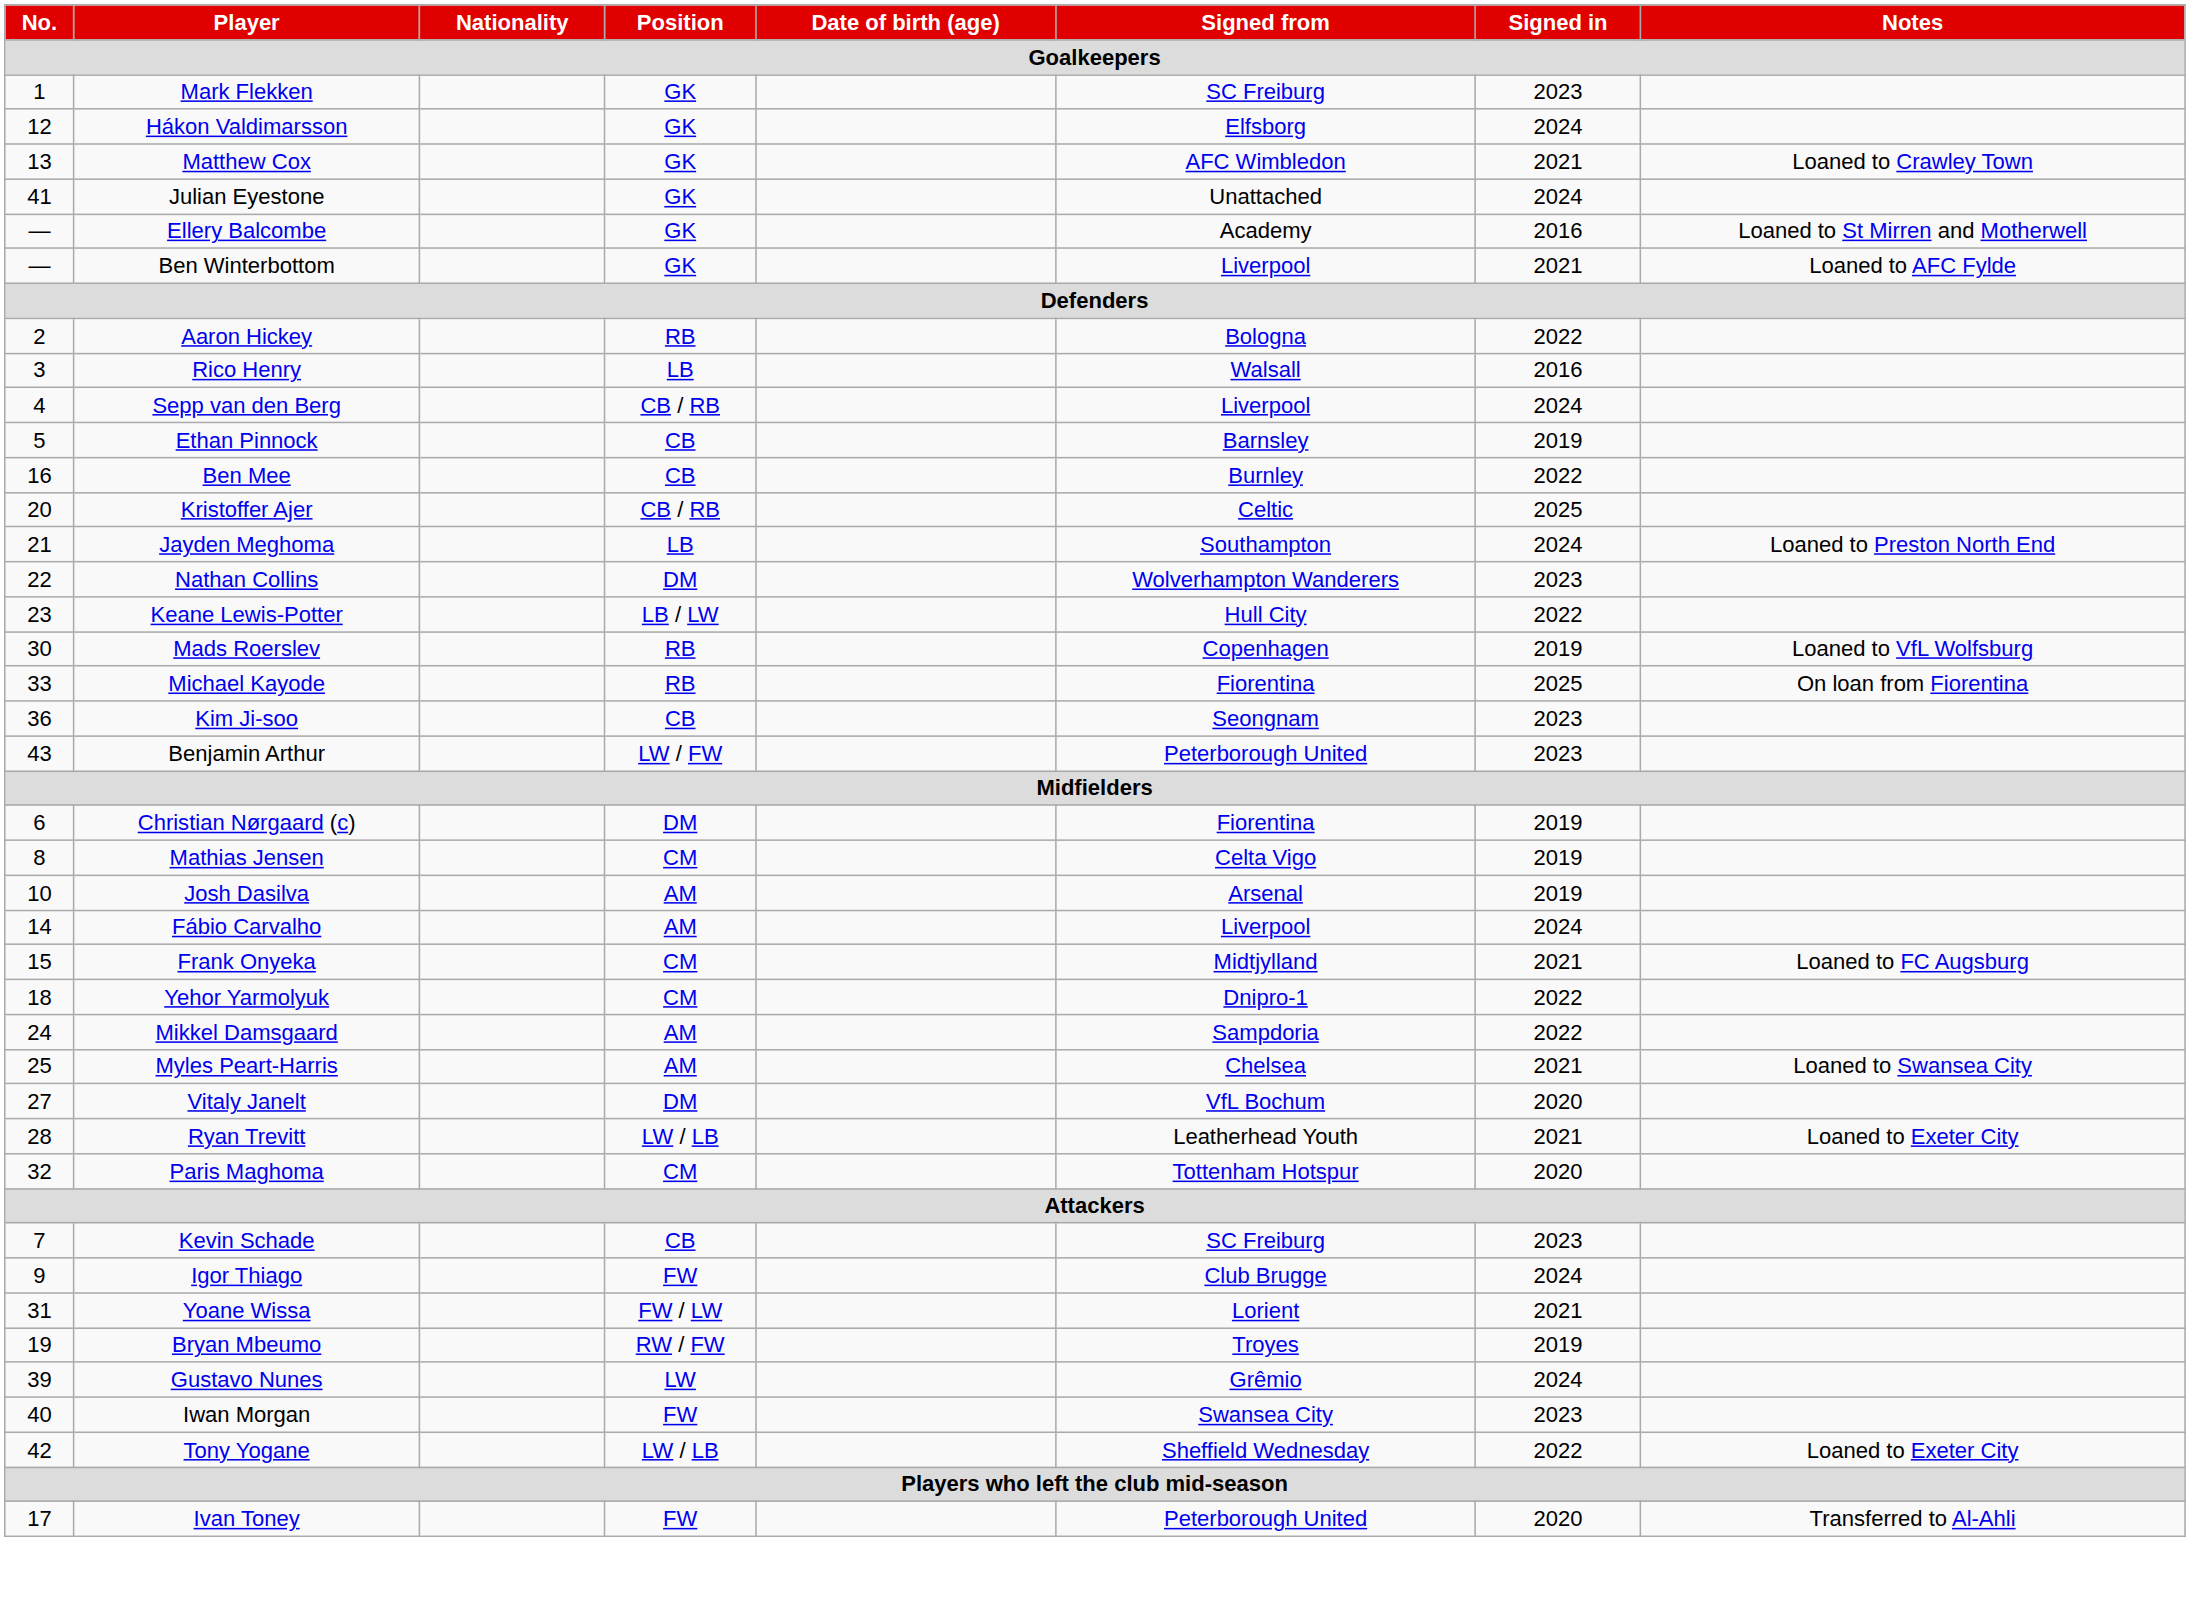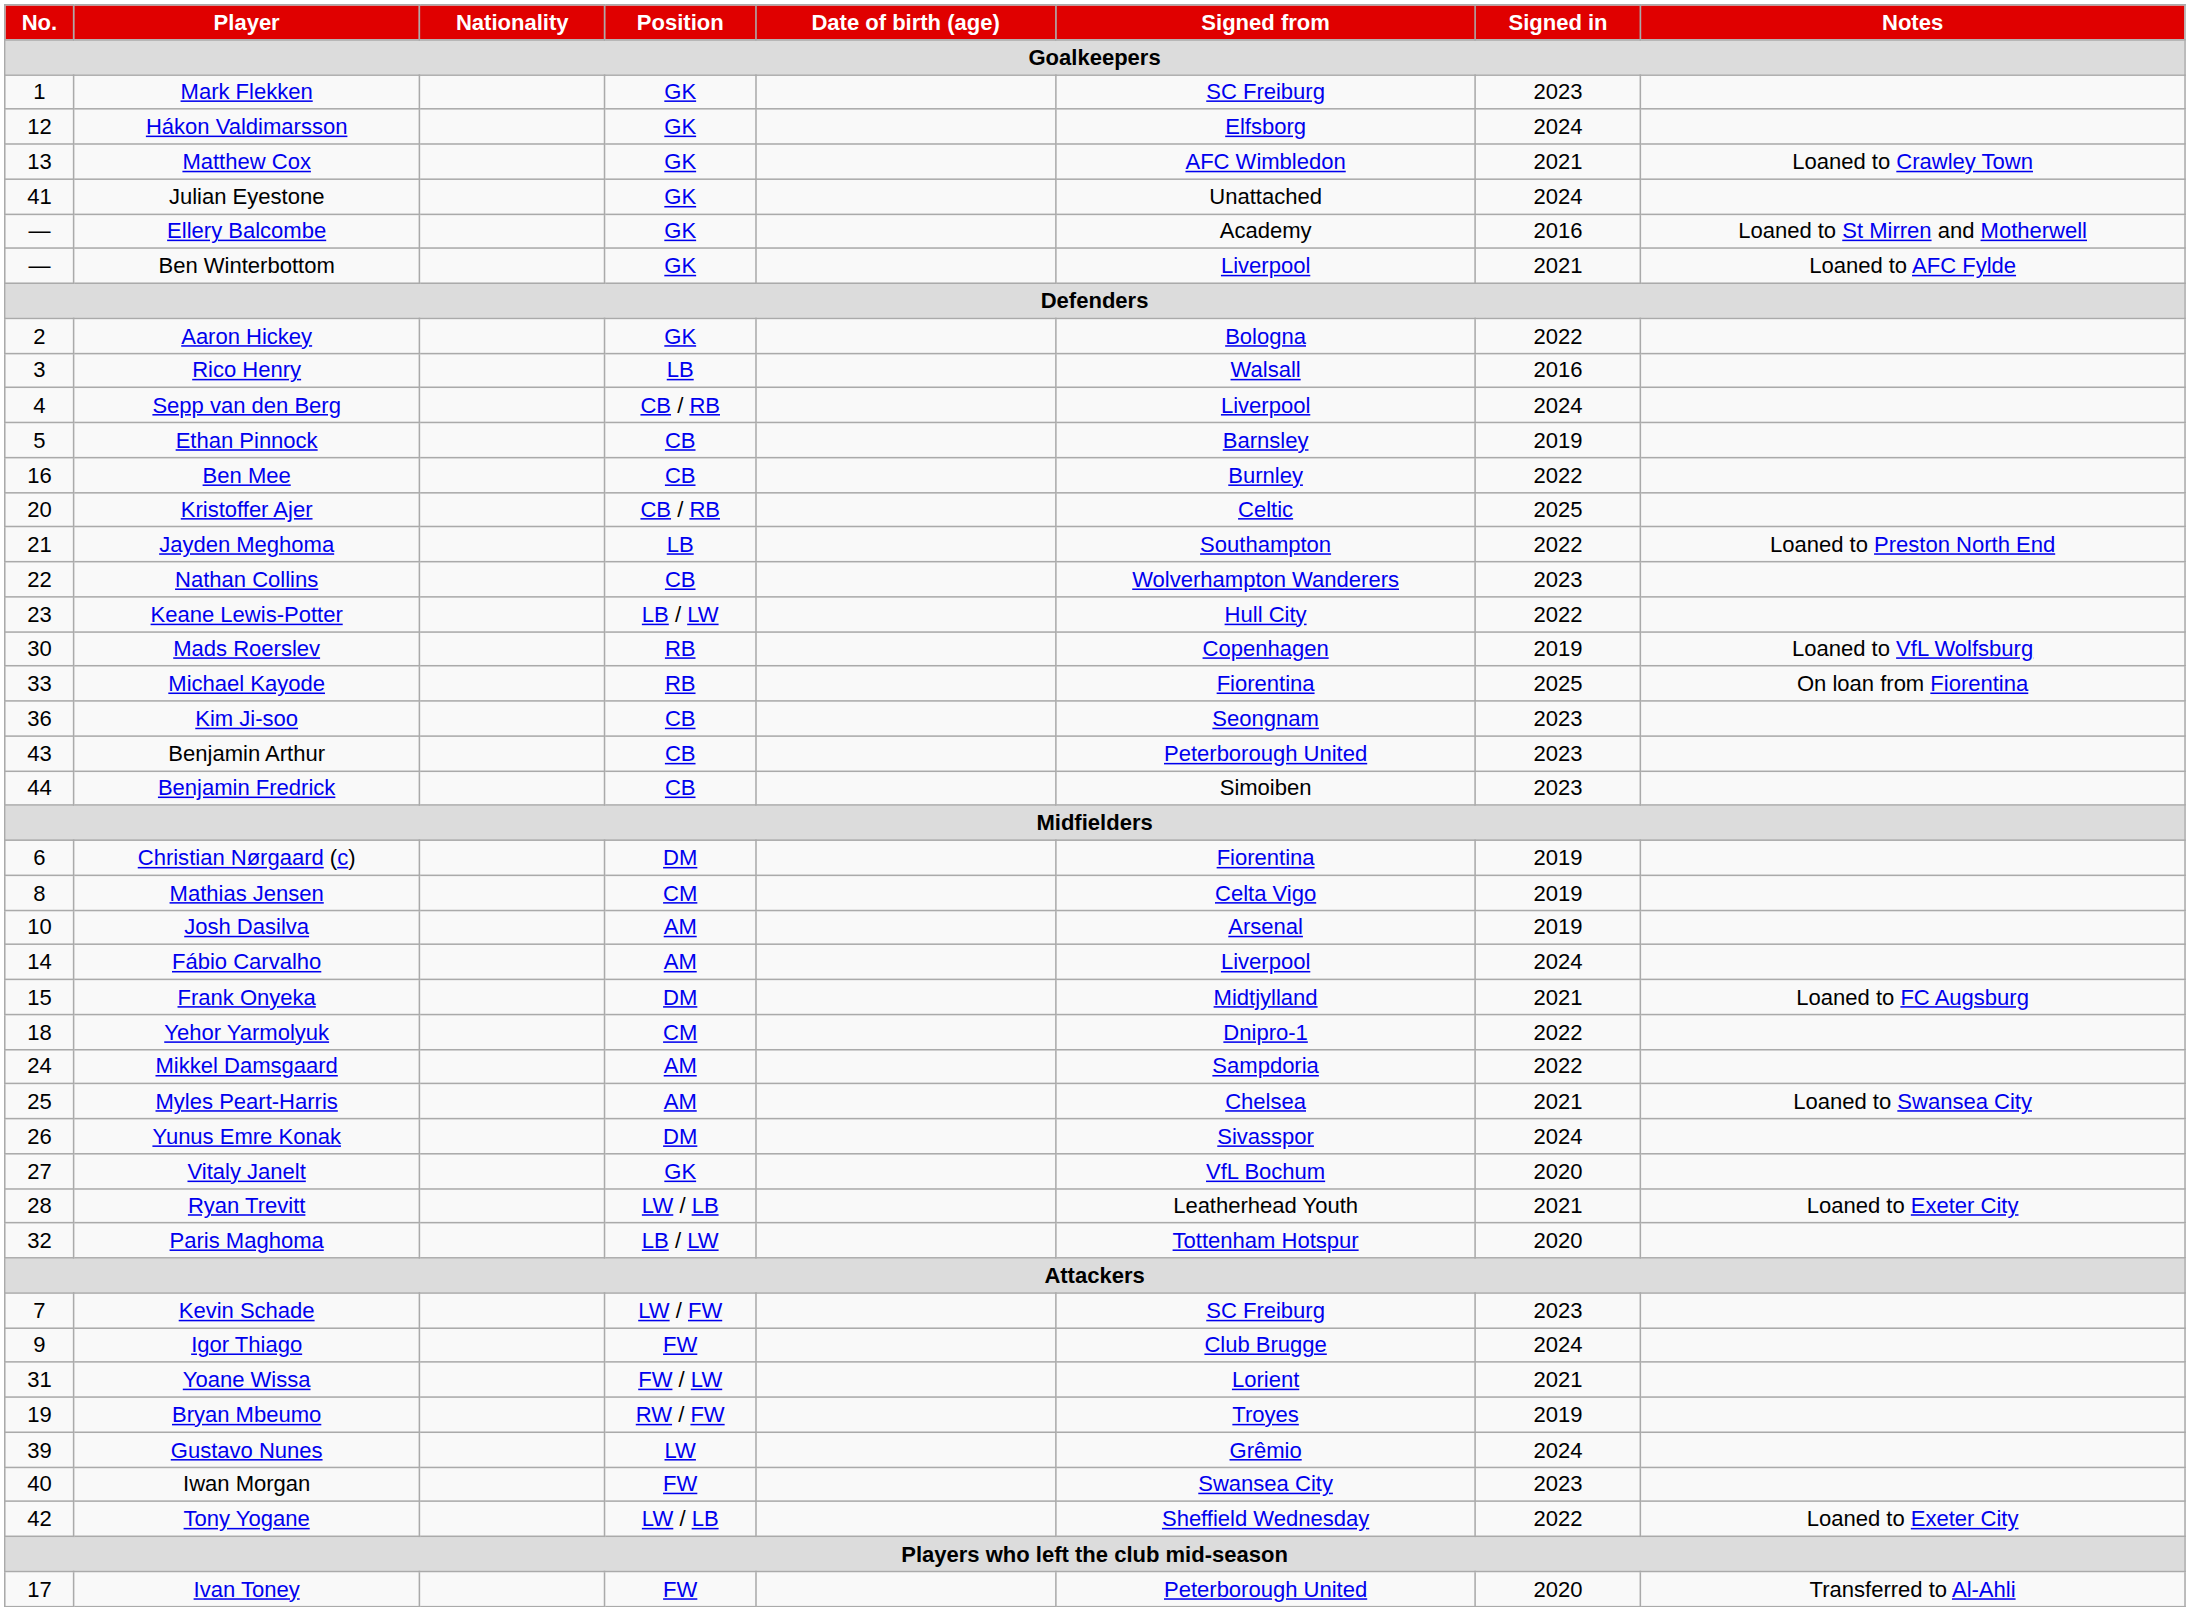 <table class="wikitable" style="text-align:center; font-size:90%; width:90%;">
 <tr>
 <th style="background:#E00000; color:white;">No.</th>
 <th style="background:#E00000; color:white;">Player</th>
 <th style="background:#E00000; color:white;">Nationality</th>
 <th style="background:#E00000; color:white;">Position</th>
 <th style="background:#E00000; color:white;">Date of birth (age)</th>
 <th style="background:#E00000; color:white;">Signed from</th>
 <th style="background:#E00000; color:white;">Signed in</th>
 <th style="background:#E00000; color:white;">Notes</th>
 </tr>
 <tr>
 <th colspan="8" scope="row" style="background:#dcdcdc;">Goalkeepers</th>
 </tr>
 <tr>
 <td>1</td>
 <td><a href='#'>Mark Flekken</a></td>
 <td></td>
 <td><a href='#'>GK</a></td>
 <td></td>
 <td><a href='#'>SC Freiburg</a></td>
 <td>2023</td>
 <td></td>
 </tr>
 <tr>
 <td>12</td>
 <td><a href='#'>Hákon Valdimarsson</a></td>
 <td></td>
 <td><a href='#'>GK</a></td>
 <td></td>
 <td><a href='#'>Elfsborg</a></td>
 <td>2024</td>
 <td></td>
 </tr>
 <tr>
 <td>13</td>
 <td><a href='#'>Matthew Cox</a></td>
 <td></td>
 <td><a href='#'>GK</a></td>
 <td></td>
 <td><a href='#'>AFC Wimbledon</a></td>
 <td>2021</td>
 <td>Loaned to <a href='#'>Crawley Town</a></td>
 </tr>
 <tr>
 <td>41</td>
 <td>Julian Eyestone</td>
 <td></td>
 <td><a href='#'>GK</a></td>
 <td></td>
 <td>Unattached</td>
 <td>2024</td>
 <td></td>
 </tr>
 <tr>
 <td>—</td>
 <td><a href='#'>Ellery Balcombe</a></td>
 <td></td>
 <td><a href='#'>GK</a></td>
 <td></td>
 <td>Academy</td>
 <td>2016</td>
 <td>Loaned to <a href='#'>St Mirren</a> and <a href='#'>Motherwell</a></td>
 </tr>
 <tr>
 <td>―</td>
 <td>Ben Winterbottom</td>
 <td></td>
 <td><a href='#'>GK</a></td>
 <td></td>
 <td><a href='#'>Liverpool</a></td>
 <td>2021</td>
 <td>Loaned to <a href='#'>AFC Fylde</a></td>
 </tr>
 <tr>
 <th colspan="8" scope="row" style="background:#dcdcdc;">Defenders</th>
 </tr>
 <tr>
 <td>2</td>
 <td><a href='#'>Aaron Hickey</a></td>
 <td></td>
-<td><a href='#'>RB</a></td>
+<td><a href='#'>GK</a></td>
 <td></td>
 <td><a href='#'>Bologna</a></td>
 <td>2022</td>
 <td></td>
 </tr>
 <tr>
 <td>3</td>
 <td><a href='#'>Rico Henry</a></td>
 <td></td>
 <td><a href='#'>LB</a></td>
 <td></td>
 <td><a href='#'>Walsall</a></td>
 <td>2016</td>
 <td></td>
 </tr>
 <tr>
 <td>4</td>
 <td><a href='#'>Sepp van den Berg</a></td>
 <td></td>
 <td><a href='#'>CB</a> / <a href='#'>RB</a></td>
 <td></td>
 <td><a href='#'>Liverpool</a></td>
 <td>2024</td>
 <td></td>
 </tr>
 <tr>
 <td>5</td>
 <td><a href='#'>Ethan Pinnock</a></td>
 <td></td>
 <td><a href='#'>CB</a></td>
 <td></td>
 <td><a href='#'>Barnsley</a></td>
 <td>2019</td>
 <td></td>
 </tr>
 <tr>
 <td>16</td>
 <td><a href='#'>Ben Mee</a></td>
 <td></td>
 <td><a href='#'>CB</a></td>
 <td></td>
 <td><a href='#'>Burnley</a></td>
 <td>2022</td>
 <td></td>
 </tr>
 <tr>
 <td>20</td>
 <td><a href='#'>Kristoffer Ajer</a></td>
 <td></td>
 <td><a href='#'>CB</a> / <a href='#'>RB</a></td>
 <td></td>
 <td><a href='#'>Celtic</a></td>
 <td>2025</td>
 <td></td>
 </tr>
 <tr>
 <td>21</td>
 <td><a href='#'>Jayden Meghoma</a></td>
 <td></td>
 <td><a href='#'>LB</a></td>
 <td></td>
 <td><a href='#'>Southampton</a></td>
-<td>2024</td>
+<td>2022</td>
 <td>Loaned to <a href='#'>Preston North End</a></td>
 </tr>
 <tr>
 <td>22</td>
 <td><a href='#'>Nathan Collins</a></td>
 <td></td>
-<td><a href='#'>DM</a></td>
+<td><a href='#'>CB</a></td>
 <td></td>
 <td><a href='#'>Wolverhampton Wanderers</a></td>
 <td>2023</td>
 <td></td>
 </tr>
 <tr>
 <td>23</td>
 <td><a href='#'>Keane Lewis-Potter</a></td>
 <td></td>
 <td><a href='#'>LB</a> / <a href='#'>LW</a></td>
 <td></td>
 <td><a href='#'>Hull City</a></td>
 <td>2022</td>
 <td></td>
 </tr>
 <tr>
 <td>30</td>
 <td><a href='#'>Mads Roerslev</a></td>
 <td></td>
 <td><a href='#'>RB</a></td>
 <td></td>
 <td><a href='#'>Copenhagen</a></td>
 <td>2019</td>
 <td>Loaned to <a href='#'>VfL Wolfsburg</a></td>
 </tr>
 <tr>
 <td>33</td>
 <td><a href='#'>Michael Kayode</a></td>
 <td></td>
 <td><a href='#'>RB</a></td>
 <td></td>
 <td><a href='#'>Fiorentina</a></td>
 <td>2025</td>
 <td>On loan from <a href='#'>Fiorentina</a></td>
 </tr>
 <tr>
 <td>36</td>
 <td><a href='#'>Kim Ji-soo</a></td>
 <td></td>
 <td><a href='#'>CB</a></td>
 <td></td>
 <td><a href='#'>Seongnam</a></td>
 <td>2023</td>
 <td></td>
 </tr>
 <tr>
 <td>43</td>
 <td>Benjamin Arthur</td>
 <td></td>
-<td><a href='#'>LW</a> / <a href='#'>FW</a></td>
+<td><a href='#'>CB</a></td>
 <td></td>
 <td><a href='#'>Peterborough United</a></td>
+<td>2023</td>
+<td></td>
+</tr>
+<tr>
+<td>44</td>
+<td><a href='#'>Benjamin Fredrick</a></td>
+<td></td>
+<td><a href='#'>CB</a></td>
+<td></td>
+<td>Simoiben</td>
 <td>2023</td>
 <td></td>
 </tr>
 <tr>
 <th colspan="8" scope="row" style="background:#dcdcdc;">Midfielders</th>
 </tr>
 <tr>
 <td>6</td>
 <td><a href='#'>Christian Nørgaard</a> (<a href='#'>c</a>)</td>
 <td></td>
 <td><a href='#'>DM</a></td>
 <td></td>
 <td><a href='#'>Fiorentina</a></td>
 <td>2019</td>
 <td></td>
 </tr>
 <tr>
 <td>8</td>
 <td><a href='#'>Mathias Jensen</a></td>
 <td></td>
 <td><a href='#'>CM</a></td>
 <td></td>
 <td><a href='#'>Celta Vigo</a></td>
 <td>2019</td>
 <td></td>
 </tr>
 <tr>
 <td>10</td>
 <td><a href='#'>Josh Dasilva</a></td>
 <td></td>
 <td><a href='#'>AM</a></td>
 <td></td>
 <td><a href='#'>Arsenal</a></td>
 <td>2019</td>
 <td></td>
 </tr>
 <tr>
 <td>14</td>
 <td><a href='#'>Fábio Carvalho</a></td>
 <td></td>
 <td><a href='#'>AM</a></td>
 <td></td>
 <td><a href='#'>Liverpool</a></td>
 <td>2024</td>
 <td></td>
 </tr>
 <tr>
 <td>15</td>
 <td><a href='#'>Frank Onyeka</a></td>
 <td></td>
-<td><a href='#'>CM</a></td>
+<td><a href='#'>DM</a></td>
 <td></td>
 <td><a href='#'>Midtjylland</a></td>
 <td>2021</td>
 <td>Loaned to <a href='#'>FC Augsburg</a></td>
 </tr>
 <tr>
 <td>18</td>
 <td><a href='#'>Yehor Yarmolyuk</a></td>
 <td></td>
 <td><a href='#'>CM</a></td>
 <td></td>
 <td><a href='#'>Dnipro-1</a></td>
 <td>2022</td>
 <td></td>
 </tr>
 <tr>
 <td>24</td>
 <td><a href='#'>Mikkel Damsgaard</a></td>
 <td></td>
 <td><a href='#'>AM</a></td>
 <td></td>
 <td><a href='#'>Sampdoria</a></td>
 <td>2022</td>
 <td></td>
 </tr>
 <tr>
 <td>25</td>
 <td><a href='#'>Myles Peart-Harris</a></td>
 <td></td>
 <td><a href='#'>AM</a></td>
 <td></td>
 <td><a href='#'>Chelsea</a></td>
 <td>2021</td>
 <td>Loaned to <a href='#'>Swansea City</a></td>
 </tr>
 <tr>
+<td>26</td>
+<td><a href='#'>Yunus Emre Konak</a></td>
+<td></td>
+<td><a href='#'>DM</a></td>
+<td></td>
+<td><a href='#'>Sivasspor</a></td>
+<td>2024</td>
+<td></td>
+</tr>
+<tr>
 <td>27</td>
 <td><a href='#'>Vitaly Janelt</a></td>
 <td></td>
-<td><a href='#'>DM</a></td>
+<td><a href='#'>GK</a></td>
 <td></td>
 <td><a href='#'>VfL Bochum</a></td>
 <td>2020</td>
 <td></td>
 </tr>
 <tr>
 <td>28</td>
 <td><a href='#'>Ryan Trevitt</a></td>
 <td></td>
 <td><a href='#'>LW</a> / <a href='#'>LB</a></td>
 <td></td>
 <td>Leatherhead Youth</td>
 <td>2021</td>
 <td>Loaned to <a href='#'>Exeter City</a></td>
 </tr>
 <tr>
 <td>32</td>
 <td><a href='#'>Paris Maghoma</a></td>
 <td></td>
-<td><a href='#'>CM</a></td>
+<td><a href='#'>LB</a> / <a href='#'>LW</a></td>
 <td></td>
 <td><a href='#'>Tottenham Hotspur</a></td>
 <td>2020</td>
 <td></td>
 </tr>
 <tr>
 <th colspan="8" scope="row" style="background:#dcdcdc;">Attackers</th>
 </tr>
 <tr>
 <td>7</td>
 <td><a href='#'>Kevin Schade</a></td>
 <td></td>
-<td><a href='#'>CB</a></td>
+<td><a href='#'>LW</a> / <a href='#'>FW</a></td>
 <td></td>
 <td><a href='#'>SC Freiburg</a></td>
 <td>2023</td>
 <td></td>
 </tr>
 <tr>
 <td>9</td>
 <td><a href='#'>Igor Thiago</a></td>
 <td></td>
 <td><a href='#'>FW</a></td>
 <td></td>
 <td><a href='#'>Club Brugge</a></td>
 <td>2024</td>
 <td></td>
 </tr>
 <tr>
 <td>31</td>
 <td><a href='#'>Yoane Wissa</a></td>
 <td></td>
 <td><a href='#'>FW</a> / <a href='#'>LW</a></td>
 <td></td>
 <td><a href='#'>Lorient</a></td>
 <td>2021</td>
 <td></td>
 </tr>
 <tr>
 <td>19</td>
 <td><a href='#'>Bryan Mbeumo</a></td>
 <td></td>
 <td><a href='#'>RW</a> / <a href='#'>FW</a></td>
 <td></td>
 <td><a href='#'>Troyes</a></td>
 <td>2019</td>
 <td></td>
 </tr>
 <tr>
 <td>39</td>
 <td><a href='#'>Gustavo Nunes</a></td>
 <td></td>
 <td><a href='#'>LW</a></td>
 <td></td>
 <td><a href='#'>Grêmio</a></td>
 <td>2024</td>
 <td></td>
 </tr>
 <tr>
 <td>40</td>
 <td>Iwan Morgan</td>
 <td></td>
 <td><a href='#'>FW</a></td>
 <td></td>
 <td><a href='#'>Swansea City</a></td>
 <td>2023</td>
 <td></td>
 </tr>
 <tr>
 <td>42</td>
 <td><a href='#'>Tony Yogane</a></td>
 <td></td>
 <td><a href='#'>LW</a> / <a href='#'>LB</a></td>
 <td></td>
 <td><a href='#'>Sheffield Wednesday</a></td>
 <td>2022</td>
 <td>Loaned to <a href='#'>Exeter City</a></td>
 </tr>
 <tr>
 <th colspan="8" scope="row" style="background:#dcdcdc;">Players who left the club mid-season</th>
 </tr>
 <tr>
 <td>17</td>
 <td><a href='#'>Ivan Toney</a></td>
 <td></td>
 <td><a href='#'>FW</a></td>
 <td></td>
 <td><a href='#'>Peterborough United</a></td>
 <td>2020</td>
 <td>Transferred to <a href='#'>Al-Ahli</a></td>
 </tr>
 </table>
